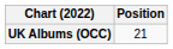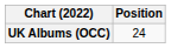 <table class="wikitable plainrowheaders" style="text-align:center">
 <tr>
 <th scope="col">Chart (2022)</th>
 <th scope="col">Position</th>
 </tr>
 <tr>
 <th scope="row">UK Albums (OCC)</th>
-<td>21</td>
+<td>24</td>
 </tr>
 </table>
